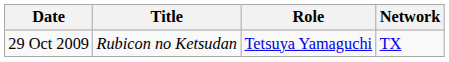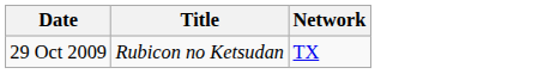 <table class="wikitable">
 <tr>
 <th>Date</th>
 <th>Title</th>
-<th>Role</th>
 <th>Network</th>
 </tr>
 <tr>
 <td>29 Oct 2009</td>
 <td><em>Rubicon no Ketsudan</em></td>
-<td><a href='#'>Tetsuya Yamaguchi</a></td>
 <td><a href='#'>TX</a></td>
 </tr>
 </table>
